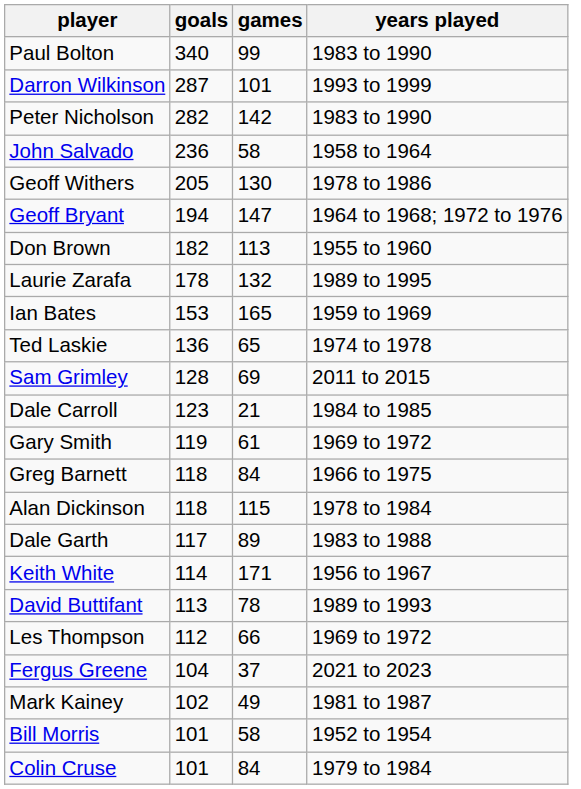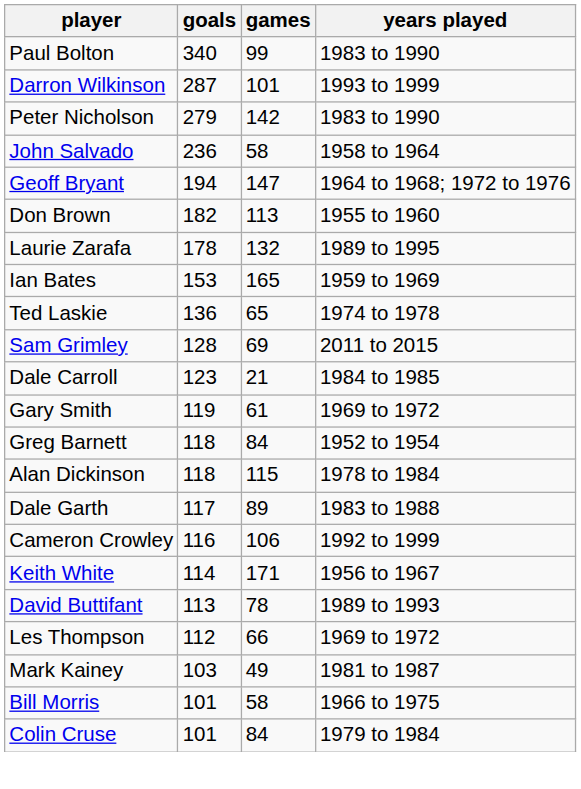 <table class="wikitable">
 <tr>
 <th>player</th>
 <th>goals</th>
 <th>games</th>
 <th>years played</th>
 </tr>
 <tr>
 <td>Paul Bolton</td>
 <td>340</td>
 <td>99</td>
 <td>1983 to 1990</td>
 </tr>
 <tr>
 <td><a href='#'>Darron Wilkinson</a></td>
 <td>287</td>
 <td>101</td>
 <td>1993 to 1999</td>
 </tr>
 <tr>
 <td>Peter Nicholson</td>
-<td>282</td>
+<td>279</td>
 <td>142</td>
 <td>1983 to 1990</td>
 </tr>
 <tr>
 <td><a href='#'>John Salvado</a></td>
 <td>236</td>
 <td>58</td>
 <td>1958 to 1964</td>
-</tr>
-<tr>
-<td>Geoff Withers</td>
-<td>205</td>
-<td>130</td>
-<td>1978 to 1986</td>
 </tr>
 <tr>
 <td><a href='#'>Geoff Bryant</a></td>
 <td>194</td>
 <td>147</td>
 <td>1964 to 1968; 1972 to 1976</td>
 </tr>
 <tr>
 <td>Don Brown</td>
 <td>182</td>
 <td>113</td>
 <td>1955 to 1960</td>
 </tr>
 <tr>
 <td>Laurie Zarafa</td>
 <td>178</td>
 <td>132</td>
 <td>1989 to 1995</td>
 </tr>
 <tr>
 <td>Ian Bates</td>
 <td>153</td>
 <td>165</td>
 <td>1959 to 1969</td>
 </tr>
 <tr>
 <td>Ted Laskie</td>
 <td>136</td>
 <td>65</td>
 <td>1974 to 1978</td>
 </tr>
 <tr>
 <td><a href='#'>Sam Grimley</a></td>
 <td>128</td>
 <td>69</td>
 <td>2011 to 2015</td>
 </tr>
 <tr>
 <td>Dale Carroll</td>
 <td>123</td>
 <td>21</td>
 <td>1984 to 1985</td>
 </tr>
 <tr>
 <td>Gary Smith</td>
 <td>119</td>
 <td>61</td>
 <td>1969 to 1972</td>
 </tr>
 <tr>
 <td>Greg Barnett</td>
 <td>118</td>
 <td>84</td>
-<td>1966 to 1975</td>
+<td>1952 to 1954</td>
 </tr>
 <tr>
 <td>Alan Dickinson</td>
 <td>118</td>
 <td>115</td>
 <td>1978 to 1984</td>
 </tr>
 <tr>
 <td>Dale Garth</td>
 <td>117</td>
 <td>89</td>
 <td>1983 to 1988</td>
+</tr>
+<tr>
+<td>Cameron Crowley</td>
+<td>116</td>
+<td>106</td>
+<td>1992 to 1999</td>
 </tr>
 <tr>
 <td><a href='#'>Keith White</a></td>
 <td>114</td>
 <td>171</td>
 <td>1956 to 1967</td>
 </tr>
 <tr>
 <td><a href='#'>David Buttifant</a></td>
 <td>113</td>
 <td>78</td>
 <td>1989 to 1993</td>
 </tr>
 <tr>
 <td>Les Thompson</td>
 <td>112</td>
 <td>66</td>
 <td>1969 to 1972</td>
 </tr>
 <tr>
-<td><a href='#'>Fergus Greene</a></td>
-<td>104</td>
-<td>37</td>
-<td>2021 to 2023</td>
-</tr>
-<tr>
 <td>Mark Kainey</td>
-<td>102</td>
+<td>103</td>
 <td>49</td>
 <td>1981 to 1987</td>
 </tr>
 <tr>
 <td><a href='#'>Bill Morris</a></td>
 <td>101</td>
 <td>58</td>
-<td>1952 to 1954</td>
+<td>1966 to 1975</td>
 </tr>
 <tr>
 <td><a href='#'>Colin Cruse</a></td>
 <td>101</td>
 <td>84</td>
 <td>1979 to 1984</td>
 </tr>
 </table>
